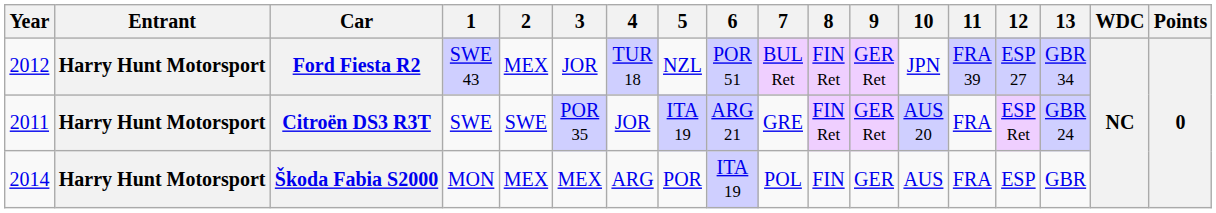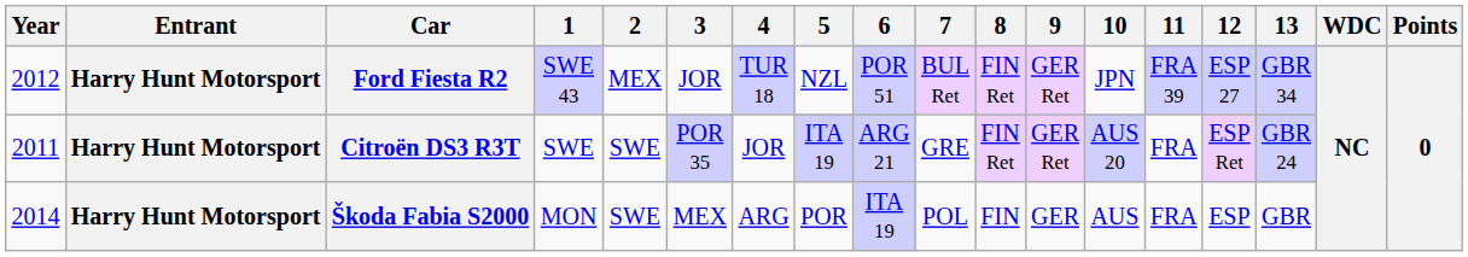 <table class="wikitable" style="text-align:center; font-size:90%;">
 <tr>
 <th>Year</th>
 <th>Entrant</th>
 <th>Car</th>
 <th>1</th>
 <th>2</th>
 <th>3</th>
 <th>4</th>
 <th>5</th>
 <th>6</th>
 <th>7</th>
 <th>8</th>
 <th>9</th>
 <th>10</th>
 <th>11</th>
 <th>12</th>
 <th>13</th>
 <th>WDC</th>
 <th>Points</th>
 </tr>
 <tr>
 <td><a href='#'>2012</a></td>
 <th>Harry Hunt Motorsport</th>
 <th><a href='#'>Ford Fiesta R2</a></th>
 <td style="background:#cfcfff;"><a href='#'>SWE</a><br><small>43</small></td>
 <td><a href='#'>MEX</a><br><small></small></td>
 <td><a href='#'>JOR</a><br><small></small></td>
 <td style="background:#cfcfff;"><a href='#'>TUR</a><br><small>18</small></td>
 <td><a href='#'>NZL</a><br><small></small></td>
 <td style="background:#cfcfff;"><a href='#'>POR</a><br><small>51</small></td>
 <td style="background:#efcfff;"><a href='#'>BUL</a><br><small>Ret</small></td>
 <td style="background:#efcfff;"><a href='#'>FIN</a><br><small>Ret</small></td>
 <td style="background:#efcfff;"><a href='#'>GER</a><br><small>Ret</small></td>
 <td><a href='#'>JPN</a><br><small></small></td>
 <td style="background:#cfcfff;"><a href='#'>FRA</a><br><small>39</small></td>
 <td style="background:#cfcfff;"><a href='#'>ESP</a><br><small>27</small></td>
 <td style="background:#cfcfff;"><a href='#'>GBR</a><br><small>34</small></td>
 <th rowspan=3>NC</th>
 <th rowspan=3>0</th>
 </tr>
 <tr>
 <td><a href='#'>2011</a></td>
 <th>Harry Hunt Motorsport</th>
 <th><a href='#'>Citroën DS3 R3T</a></th>
 <td><a href='#'>SWE</a><br><small></small></td>
 <td><a href='#'>SWE</a><br><small></small></td>
 <td style="background:#cfcfff;"><a href='#'>POR</a><br><small>35</small></td>
 <td><a href='#'>JOR</a><br><small></small></td>
 <td style="background:#cfcfff;"><a href='#'>ITA</a><br><small>19</small></td>
 <td style="background:#cfcfff;"><a href='#'>ARG</a><br><small>21</small></td>
 <td><a href='#'>GRE</a><br><small></small></td>
 <td style="background:#efcfff;"><a href='#'>FIN</a><br><small>Ret</small></td>
 <td style="background:#efcfff;"><a href='#'>GER</a><br><small>Ret</small></td>
 <td style="background:#cfcfff;"><a href='#'>AUS</a><br><small>20</small></td>
 <td><a href='#'>FRA</a><br><small></small></td>
 <td style="background:#efcfff;"><a href='#'>ESP</a><br><small>Ret</small></td>
 <td style="background:#cfcfff;"><a href='#'>GBR</a><br><small>24</small></td>
 </tr>
 <tr>
 <td><a href='#'>2014</a></td>
 <th>Harry Hunt Motorsport</th>
 <th><a href='#'>Škoda Fabia S2000</a></th>
 <td><a href='#'>MON</a><br><small></small></td>
-<td><a href='#'>MEX</a><br><small></small></td>
+<td><a href='#'>SWE</a><br><small></small></td>
 <td><a href='#'>MEX</a><br><small></small></td>
 <td><a href='#'>ARG</a><br><small></small></td>
 <td><a href='#'>POR</a><br><small></small></td>
 <td style="background:#cfcfff;"><a href='#'>ITA</a> <br><small>19</small></td>
 <td><a href='#'>POL</a><br><small></small></td>
 <td><a href='#'>FIN</a><br><small></small></td>
 <td><a href='#'>GER</a><br><small></small></td>
 <td><a href='#'>AUS</a><br><small></small></td>
 <td><a href='#'>FRA</a><br><small></small></td>
 <td><a href='#'>ESP</a><br><small></small></td>
 <td><a href='#'>GBR</a><br><small></small></td>
 </tr>
 </table>
